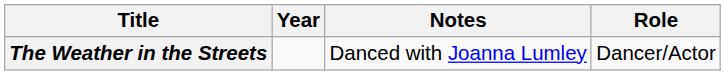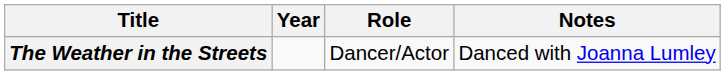 <table class="wikitable sortable plainrowheaders">
 <tr>
 <th scope="col">Title</th>
 <th scope="col">Year</th>
+<th scope="col">Role</th>
 <th scope="col" class="unsortable">Notes</th>
-<th scope="col">Role</th>
 </tr>
 <tr>
 <th scope="row"><em>The Weather in the Streets</em></th>
 <td></td>
+<td>Dancer/Actor</td>
 <td>Danced with <a href='#'>Joanna Lumley</a></td>
-<td>Dancer/Actor</td>
 </tr>
 </table>
